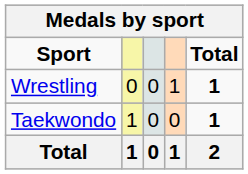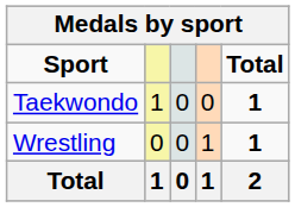 <table class="wikitable" style="font-size:85%; float:right;">
 <tr style="background:#efefef;">
 <th colspan=5>Medals by sport</th>
 </tr>
 <tr align=center>
 <td><strong>Sport</strong></td>
 <td style="background:#f7f6a8;"></td>
 <td style="background:#dce5e5;"></td>
 <td style="background:#ffdab9;"></td>
 <td><strong>Total</strong></td>
 </tr>
 <tr align=center>
+<td align=left><a href='#'>Taekwondo</a></td>
+<td style="background:#f7f6a8;">1</td>
+<td style="background:#dce5e5;">0</td>
+<td style="background:#ffdab9;">0</td>
+<td><strong>1</strong></td>
+</tr>
+<tr align=center>
 <td align=left><a href='#'>Wrestling</a></td>
 <td style="background:#f7f6a8;">0</td>
 <td style="background:#dce5e5;">0</td>
 <td style="background:#ffdab9;">1</td>
-<td><strong>1</strong></td>
-</tr>
-<tr align=center>
-<td align=left><a href='#'>Taekwondo</a></td>
-<td style="background:#f7f6a8;">1</td>
-<td style="background:#dce5e5;">0</td>
-<td style="background:#ffdab9;">0</td>
 <td><strong>1</strong></td>
 </tr>
 <tr class="sortbottom">
 <th>Total</th>
 <th>1</th>
 <th>0</th>
 <th>1</th>
 <th>2</th>
 </tr>
 </table>
